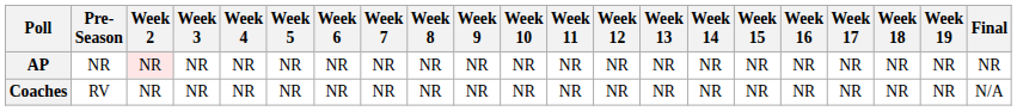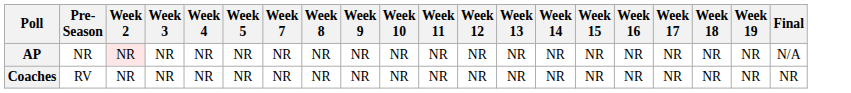 <table class="wikitable" style="white-space:nowrap;font-size:90%">
 <tr>
 <th>Poll</th>
 <th>Pre-<br>Season</th>
 <th>Week<br>2</th>
 <th>Week<br>3</th>
 <th>Week<br>4</th>
 <th>Week<br>5</th>
-<th>Week<br>6</th>
 <th>Week<br>7</th>
 <th>Week<br>8</th>
 <th>Week<br>9</th>
 <th>Week<br>10</th>
 <th>Week<br>11</th>
 <th>Week<br>12</th>
 <th>Week<br>13</th>
 <th>Week<br>14</th>
 <th>Week<br>15</th>
 <th>Week<br>16</th>
 <th>Week<br>17</th>
 <th>Week<br>18</th>
 <th>Week<br>19</th>
 <th>Final</th>
 </tr>
 <tr style="text-align:center;">
 <th>AP</th>
 <td style="background:#FFF;">NR</td>
 <td style="background:#FFE6E6;">NR</td>
 <td style="background:#FFF;">NR</td>
 <td style="background:#FFF;">NR</td>
 <td style="background:#FFF;">NR</td>
 <td style="background:#FFF;">NR</td>
 <td style="background:#FFF;">NR</td>
 <td style="background:#FFF;">NR</td>
 <td style="background:#FFF;">NR</td>
 <td style="background:#FFF;">NR</td>
 <td style="background:#FFF;">NR</td>
 <td style="background:#FFF;">NR</td>
 <td style="background:#FFF;">NR</td>
 <td style="background:#FFF;">NR</td>
 <td style="background:#FFF;">NR</td>
 <td style="background:#FFF;">NR</td>
 <td style="background:#FFF;">NR</td>
 <td style="background:#FFF;">NR</td>
-<td style="background:#FFF;">NR</td>
-<td style="background:#FFF;">NR</td>
+<td style="background:#FFF;">N/A</td>
 </tr>
 <tr style="text-align:center;">
 <th>Coaches</th>
 <td style="background:#FFF;">RV</td>
 <td style="background:#FFF;">NR</td>
 <td style="background:#FFF;">NR</td>
 <td style="background:#FFF;">NR</td>
 <td style="background:#FFF;">NR</td>
 <td style="background:#FFF;">NR</td>
 <td style="background:#FFF;">NR</td>
 <td style="background:#FFF;">NR</td>
 <td style="background:#FFF;">NR</td>
 <td style="background:#FFF;">NR</td>
 <td style="background:#FFF;">NR</td>
 <td style="background:#FFF;">NR</td>
 <td style="background:#FFF;">NR</td>
 <td style="background:#FFF;">NR</td>
 <td style="background:#FFF;">NR</td>
 <td style="background:#FFF;">NR</td>
 <td style="background:#FFF;">NR</td>
 <td style="background:#FFF;">NR</td>
 <td style="background:#FFF;">NR</td>
-<td style="background:#FFF;">N/A</td>
 </tr>
 </table>
